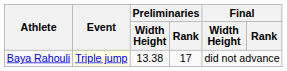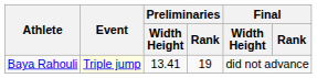 <table class=wikitable style="font-size:90%;">
 <tr>
 <th rowspan="2">Athlete</th>
 <th rowspan="2">Event</th>
 <th colspan="2">Preliminaries</th>
 <th colspan="2">Final</th>
 </tr>
 <tr>
 <th>Width<br>Height</th>
 <th>Rank</th>
 <th>Width<br>Height</th>
 <th>Rank</th>
 </tr>
 <tr>
 <td><a href='#'>Baya Rahouli</a></td>
 <td style="background: lightyellow;"><a href='#'>Triple jump</a></td>
-<td align=center>13.38</td>
-<td align=center>17</td>
+<td align=center>13.41</td>
+<td align=center>19</td>
 <td align=center colspan=2>did not advance</td>
 </tr>
 </table>
